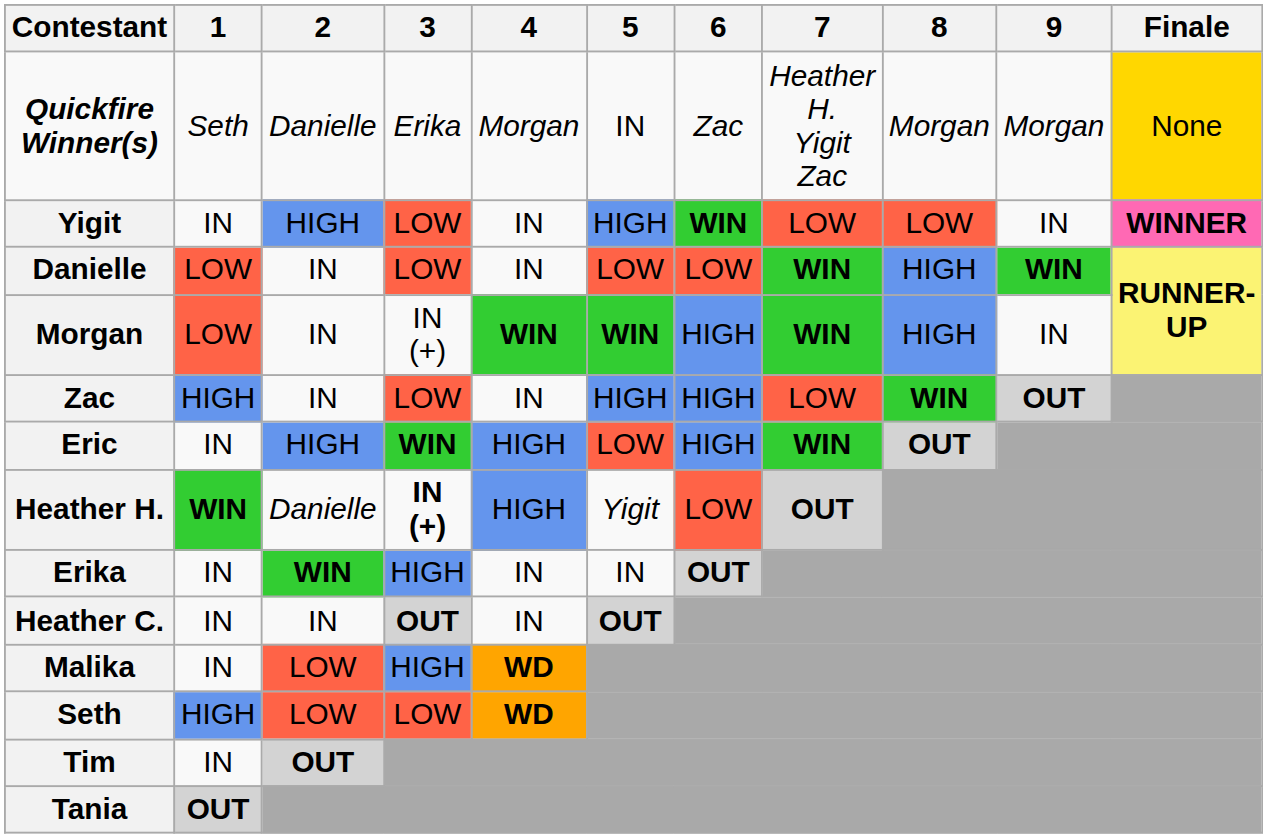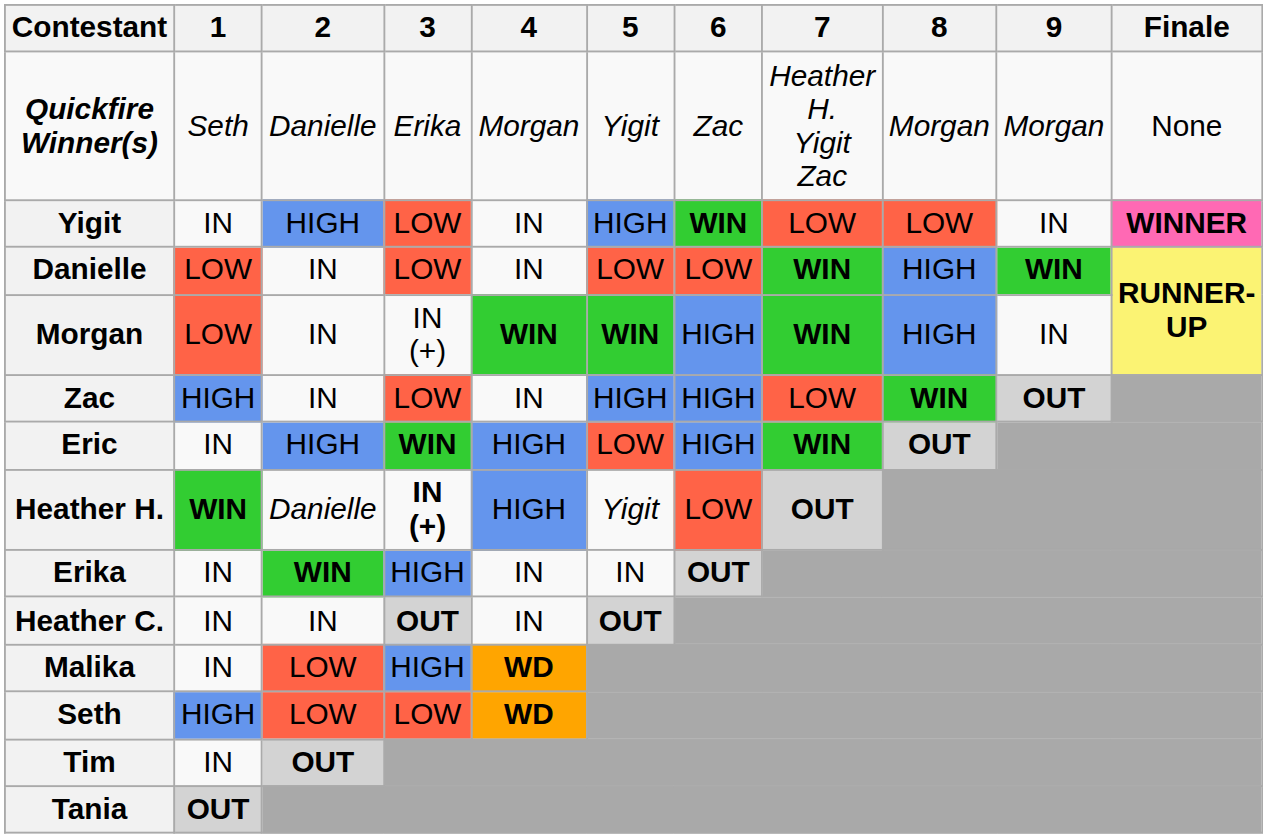 <table class="wikitable" style="text-align:center" align="center">
 <tr>
 <th>Contestant</th>
 <th>1</th>
 <th>2</th>
 <th>3</th>
 <th>4</th>
 <th>5</th>
 <th>6</th>
 <th>7</th>
 <th>8</th>
 <th>9</th>
 <th>Finale</th>
 </tr>
 <tr>
 <td><strong><em>Quickfire<br>Winner(s)</em></strong></td>
 <td><em>Seth</em></td>
 <td><em>Danielle</em></td>
 <td><em>Erika</em></td>
 <td><em>Morgan</em></td>
-<td>IN</td>
+<td><em>Yigit</em></td>
 <td><em>Zac</em></td>
 <td><em>Heather H.</em><br><em>Yigit</em><br><em>Zac</em></td>
 <td><em>Morgan</em></td>
 <td><em>Morgan</em></td>
-<td style="background: gold;">None</td>
+<td>None</td>
 </tr>
 <tr>
 <th>Yigit</th>
 <td>IN</td>
 <td style="background:cornflowerblue;">HIGH</td>
 <td style="background:tomato;">LOW</td>
 <td>IN</td>
 <td style="background:cornflowerblue;">HIGH</td>
 <td style="background:limegreen;"><strong>WIN</strong></td>
 <td style="background:tomato;">LOW</td>
 <td style="background:tomato;">LOW</td>
 <td>IN</td>
 <td style="background:hotpink;"><strong>WINNER</strong></td>
 </tr>
 <tr>
 <th>Danielle</th>
 <td style="background:tomato;">LOW</td>
 <td>IN</td>
 <td style="background:tomato;">LOW</td>
 <td>IN</td>
 <td style="background:tomato;">LOW</td>
 <td style="background:tomato;">LOW</td>
 <td style="background:limegreen;"><strong>WIN</strong></td>
 <td style="background:cornflowerblue;">HIGH</td>
 <td style="background:limegreen;"><strong>WIN</strong></td>
 <td rowspan=2 style="background:#FBF373;"><strong>RUNNER-UP</strong></td>
 </tr>
 <tr>
 <th>Morgan</th>
 <td style="background:tomato;">LOW</td>
 <td>IN</td>
 <td>IN (+)</td>
 <td style="background:limegreen;"><strong>WIN</strong></td>
 <td style="background:limegreen;"><strong>WIN</strong></td>
 <td style="background:cornflowerblue;">HIGH</td>
 <td style="background:limegreen;"><strong>WIN</strong></td>
 <td style="background:cornflowerblue;">HIGH</td>
 <td>IN</td>
 </tr>
 <tr>
 <th>Zac</th>
 <td style="background:cornflowerblue;">HIGH</td>
 <td>IN</td>
 <td style="background:tomato;">LOW</td>
 <td>IN</td>
 <td style="background:cornflowerblue;">HIGH</td>
 <td style="background:cornflowerblue;">HIGH</td>
 <td style="background:tomato;">LOW</td>
 <td style="background:limegreen;"><strong>WIN</strong></td>
 <td style="background:lightgrey;"><strong>OUT</strong></td>
 <td colspan="1" style="background:darkgray;"></td>
 </tr>
 <tr>
 <th>Eric</th>
 <td>IN</td>
 <td style="background:cornflowerblue;">HIGH</td>
 <td style="background:limegreen;"><strong>WIN</strong></td>
 <td style="background:cornflowerblue;">HIGH</td>
 <td style="background:tomato;">LOW</td>
 <td style="background:cornflowerblue;">HIGH</td>
 <td style="background:limegreen;"><strong>WIN</strong></td>
 <td style="background:lightgrey;"><strong>OUT</strong></td>
 <td colspan="2" style="background:darkgray;"></td>
 </tr>
 <tr>
 <th>Heather H.</th>
 <td style="background:limegreen;"><strong>WIN</strong></td>
 <td><em>Danielle</em></td>
 <td><strong>IN (+)</strong></td>
 <td style="background:cornflowerblue;">HIGH</td>
 <td><em>Yigit</em></td>
 <td style="background:tomato;">LOW</td>
 <td style="background:lightgrey;"><strong>OUT</strong></td>
 <td colspan="3" style="background:darkgray;"></td>
 </tr>
 <tr>
 <th>Erika</th>
 <td>IN</td>
 <td style="background:limegreen;"><strong>WIN</strong></td>
 <td style="background:cornflowerblue;">HIGH</td>
 <td>IN</td>
 <td>IN</td>
 <td style="background:lightgrey;"><strong>OUT</strong></td>
 <td colspan="4" style="background:darkgray;"></td>
 </tr>
 <tr>
 <th>Heather C.</th>
 <td>IN</td>
 <td>IN</td>
 <td style="background:lightgrey;"><strong>OUT</strong></td>
 <td>IN</td>
 <td style="background:lightgrey;"><strong>OUT</strong></td>
 <td colspan="5" style="background:darkgray;"></td>
 </tr>
 <tr>
 <th>Malika</th>
 <td>IN</td>
 <td style="background:tomato;">LOW</td>
 <td style="background:cornflowerblue;">HIGH</td>
 <td style="background:orange;"><strong>WD</strong></td>
 <td colspan="6" style="background:darkgray;"></td>
 </tr>
 <tr>
 <th>Seth</th>
 <td style="background:cornflowerblue;">HIGH</td>
 <td style="background:tomato;">LOW</td>
 <td style="background:tomato;">LOW</td>
 <td style="background:orange;"><strong>WD</strong></td>
 <td colspan="6" style="background:darkgray;"></td>
 </tr>
 <tr>
 <th>Tim</th>
 <td>IN</td>
 <td style="background:lightgrey;"><strong>OUT</strong></td>
 <td colspan="8" style="background:darkgray;"></td>
 </tr>
 <tr>
 <th>Tania</th>
 <td style="background:lightgrey;"><strong>OUT</strong></td>
 <td colspan="9" style="background:darkgray;"></td>
 </tr>
 </table>
